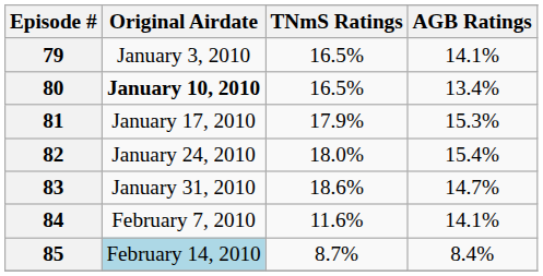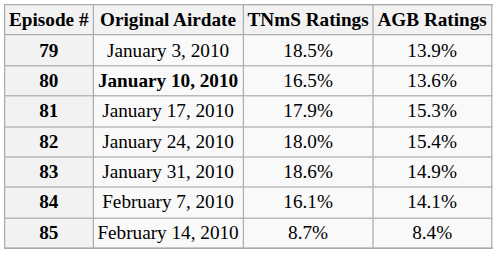 <table class=wikitable style="text-align:center">
 <tr>
 <th rowspan="2">Episode #</th>
 <th rowspan="2">Original Airdate</th>
 </tr>
 <tr>
 <th colspan="1">TNmS Ratings</th>
 <th colspan="1">AGB Ratings</th>
 </tr>
 <tr>
 <th>79</th>
 <td>January 3, 2010</td>
-<td>16.5%</td>
-<td>14.1%</td>
+<td>18.5%</td>
+<td>13.9%</td>
 </tr>
 <tr>
 <th>80</th>
 <td><strong>January 10, 2010</strong></td>
 <td>16.5%</td>
-<td>13.4%</td>
+<td>13.6%</td>
 </tr>
 <tr>
 <th>81</th>
 <td>January 17, 2010</td>
 <td>17.9%</td>
 <td>15.3%</td>
 </tr>
 <tr>
 <th>82</th>
 <td>January 24, 2010</td>
 <td>18.0%</td>
 <td>15.4%</td>
 </tr>
 <tr>
 <th>83</th>
 <td>January 31, 2010</td>
 <td>18.6%</td>
-<td>14.7%</td>
+<td>14.9%</td>
 </tr>
 <tr>
 <th>84</th>
 <td>February 7, 2010</td>
-<td>11.6%</td>
+<td>16.1%</td>
 <td>14.1%</td>
 </tr>
 <tr>
 <th>85</th>
-<td style="background: lightblue;">February 14, 2010</td>
+<td>February 14, 2010</td>
 <td>8.7%</td>
 <td>8.4%</td>
 </tr>
 <tr>
 </tr>
 </table>
